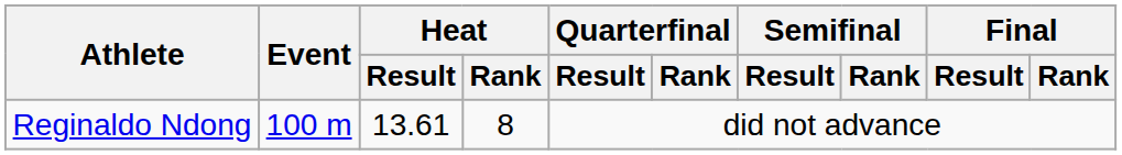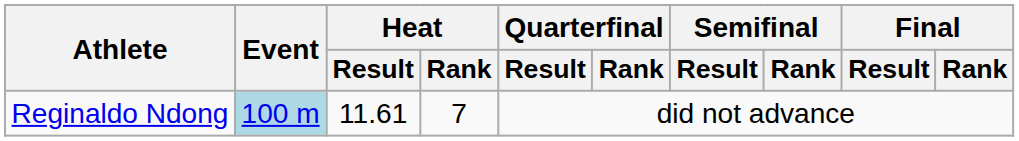 <table class=wikitable style="font-size:90%">
 <tr>
 <th rowspan="2">Athlete</th>
 <th rowspan="2">Event</th>
 <th colspan="2">Heat</th>
 <th colspan="2">Quarterfinal</th>
 <th colspan="2">Semifinal</th>
 <th colspan="2">Final</th>
 </tr>
 <tr style="font-size:95%">
 <th>Result</th>
 <th>Rank</th>
 <th>Result</th>
 <th>Rank</th>
 <th>Result</th>
 <th>Rank</th>
 <th>Result</th>
 <th>Rank</th>
 </tr>
 <tr align=center>
 <td align=left><a href='#'>Reginaldo Ndong</a></td>
-<td align=left><a href='#'>100 m</a></td>
-<td>13.61</td>
-<td>8</td>
+<td align=left style="background: lightblue;"><a href='#'>100 m</a></td>
+<td>11.61</td>
+<td>7</td>
 <td colspan=6>did not advance</td>
 </tr>
 </table>
